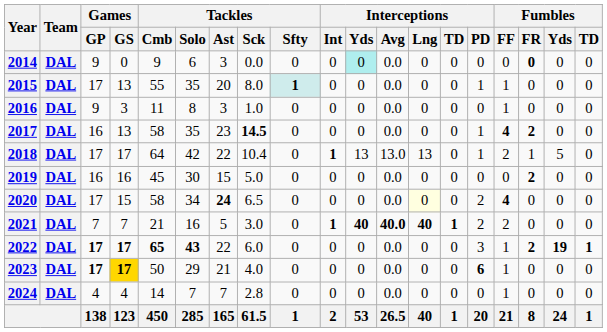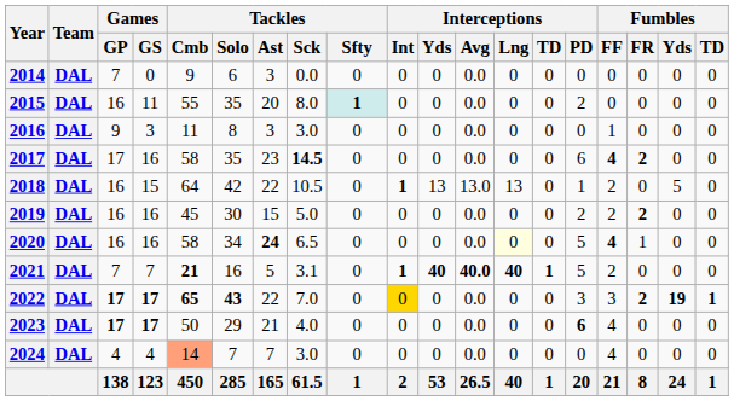 <table class= "wikitable" style="text-align:center;">
 <tr>
 <th rowspan="2">Year</th>
 <th rowspan="2">Team</th>
 <th colspan="2">Games</th>
 <th colspan="5">Tackles</th>
 <th colspan="6">Interceptions</th>
 <th colspan="4">Fumbles</th>
 </tr>
 <tr>
 <th>GP</th>
 <th>GS</th>
 <th>Cmb</th>
 <th>Solo</th>
 <th>Ast</th>
 <th>Sck</th>
 <th>Sfty</th>
 <th>Int</th>
 <th>Yds</th>
 <th>Avg</th>
 <th>Lng</th>
 <th>TD</th>
 <th>PD</th>
 <th>FF</th>
 <th>FR</th>
 <th>Yds</th>
 <th>TD</th>
 </tr>
 <tr>
 <th><a href='#'>2014</a></th>
 <th><a href='#'>DAL</a></th>
-<td>9</td>
+<td>7</td>
 <td>0</td>
 <td>9</td>
 <td>6</td>
 <td>3</td>
 <td>0.0</td>
 <td>0</td>
 <td>0</td>
-<td style="background: paleturquoise;">0</td>
+<td>0</td>
 <td>0.0</td>
 <td>0</td>
 <td>0</td>
 <td>0</td>
 <td>0</td>
-<td><strong>0</strong></td>
+<td>0</td>
 <td>0</td>
 <td>0</td>
 </tr>
 <tr>
 <th><a href='#'>2015</a></th>
 <th><a href='#'>DAL</a></th>
-<td>17</td>
-<td>13</td>
+<td>16</td>
+<td>11</td>
 <td>55</td>
 <td>35</td>
 <td>20</td>
 <td>8.0</td>
 <td style="background:#cfecec; width:3em;"><strong>1</strong></td>
 <td>0</td>
 <td>0</td>
 <td>0.0</td>
 <td>0</td>
 <td>0</td>
-<td>1</td>
-<td>1</td>
+<td>2</td>
+<td>0</td>
 <td>0</td>
 <td>0</td>
 <td>0</td>
 </tr>
 <tr>
 <th><a href='#'>2016</a></th>
 <th><a href='#'>DAL</a></th>
 <td>9</td>
 <td>3</td>
 <td>11</td>
 <td>8</td>
 <td>3</td>
-<td>1.0</td>
+<td>3.0</td>
 <td>0</td>
 <td>0</td>
 <td>0</td>
 <td>0.0</td>
 <td>0</td>
 <td>0</td>
 <td>0</td>
 <td>1</td>
 <td>0</td>
 <td>0</td>
 <td>0</td>
 </tr>
 <tr>
 <th><a href='#'>2017</a></th>
 <th><a href='#'>DAL</a></th>
+<td>17</td>
 <td>16</td>
-<td>13</td>
 <td>58</td>
 <td>35</td>
 <td>23</td>
 <td><strong>14.5</strong></td>
 <td>0</td>
 <td>0</td>
 <td>0</td>
 <td>0.0</td>
 <td>0</td>
 <td>0</td>
-<td>1</td>
+<td>6</td>
 <td><strong>4</strong></td>
 <td><strong>2</strong></td>
 <td>0</td>
 <td>0</td>
 </tr>
 <tr>
 <th><a href='#'>2018</a></th>
 <th><a href='#'>DAL</a></th>
-<td>17</td>
-<td>17</td>
+<td>16</td>
+<td>15</td>
 <td>64</td>
 <td>42</td>
 <td>22</td>
-<td>10.4</td>
+<td>10.5</td>
 <td>0</td>
 <td><strong>1</strong></td>
 <td>13</td>
 <td>13.0</td>
 <td>13</td>
 <td>0</td>
 <td>1</td>
 <td>2</td>
-<td>1</td>
+<td>0</td>
 <td>5</td>
 <td>0</td>
 </tr>
 <tr>
 <th><a href='#'>2019</a></th>
 <th><a href='#'>DAL</a></th>
 <td>16</td>
 <td>16</td>
 <td>45</td>
 <td>30</td>
 <td>15</td>
 <td>5.0</td>
 <td>0</td>
 <td>0</td>
 <td>0</td>
 <td>0.0</td>
 <td>0</td>
 <td>0</td>
-<td>0</td>
-<td>0</td>
+<td>2</td>
+<td>2</td>
 <td><strong>2</strong></td>
 <td>0</td>
 <td>0</td>
 </tr>
 <tr>
 <th><a href='#'>2020</a></th>
 <th><a href='#'>DAL</a></th>
-<td>17</td>
-<td>15</td>
+<td>16</td>
+<td>16</td>
 <td>58</td>
 <td>34</td>
 <td><strong>24</strong></td>
 <td>6.5</td>
 <td>0</td>
 <td>0</td>
 <td>0</td>
 <td>0.0</td>
 <td style="background: lightyellow;">0</td>
 <td>0</td>
-<td>2</td>
+<td>5</td>
 <td><strong>4</strong></td>
-<td>0</td>
+<td>1</td>
 <td>0</td>
 <td>0</td>
 </tr>
 <tr>
 <th><a href='#'>2021</a></th>
 <th><a href='#'>DAL</a></th>
 <td>7</td>
 <td>7</td>
-<td>21</td>
+<td><strong>21</strong></td>
 <td>16</td>
 <td>5</td>
-<td>3.0</td>
+<td>3.1</td>
 <td>0</td>
 <td><strong>1</strong></td>
 <td><strong>40</strong></td>
 <td><strong>40.0</strong></td>
 <td><strong>40</strong></td>
 <td><strong>1</strong></td>
-<td>2</td>
+<td>5</td>
 <td>2</td>
 <td>0</td>
 <td>0</td>
 <td>0</td>
 </tr>
 <tr>
 <th><a href='#'>2022</a></th>
 <th><a href='#'>DAL</a></th>
 <td><strong>17</strong></td>
 <td><strong>17</strong></td>
 <td><strong>65</strong></td>
 <td><strong>43</strong></td>
 <td>22</td>
-<td>6.0</td>
+<td>7.0</td>
 <td>0</td>
-<td>0</td>
+<td style="background: gold;">0</td>
 <td>0</td>
 <td>0.0</td>
 <td>0</td>
 <td>0</td>
 <td>3</td>
-<td>1</td>
+<td>3</td>
 <td><strong>2</strong></td>
 <td><strong>19</strong></td>
 <td><strong>1</strong></td>
 </tr>
 <tr>
 <th><a href='#'>2023</a></th>
 <th><a href='#'>DAL</a></th>
 <td><strong>17</strong></td>
-<td style="background: gold;"><strong>17</strong></td>
+<td><strong>17</strong></td>
 <td>50</td>
 <td>29</td>
 <td>21</td>
 <td>4.0</td>
 <td>0</td>
 <td>0</td>
 <td>0</td>
 <td>0.0</td>
 <td>0</td>
 <td>0</td>
 <td><strong>6</strong></td>
-<td>1</td>
+<td>4</td>
 <td>0</td>
 <td>0</td>
 <td>0</td>
 </tr>
 <tr>
 <th><a href='#'>2024</a></th>
 <th><a href='#'>DAL</a></th>
 <td>4</td>
 <td>4</td>
-<td>14</td>
+<td style="background: lightsalmon;">14</td>
 <td>7</td>
 <td>7</td>
-<td>2.8</td>
+<td>3.0</td>
 <td>0</td>
 <td>0</td>
 <td>0</td>
 <td>0.0</td>
 <td>0</td>
 <td>0</td>
 <td>0</td>
-<td>1</td>
+<td>4</td>
 <td>0</td>
 <td>0</td>
 <td>0</td>
 </tr>
 <tr>
 <th colspan="2"></th>
 <th>138</th>
 <th>123</th>
 <th>450</th>
 <th>285</th>
 <th>165</th>
 <th>61.5</th>
 <th>1</th>
 <th>2</th>
 <th>53</th>
 <th>26.5</th>
 <th>40</th>
 <th>1</th>
 <th>20</th>
 <th>21</th>
 <th>8</th>
 <th>24</th>
 <th>1</th>
 </tr>
 </table>
